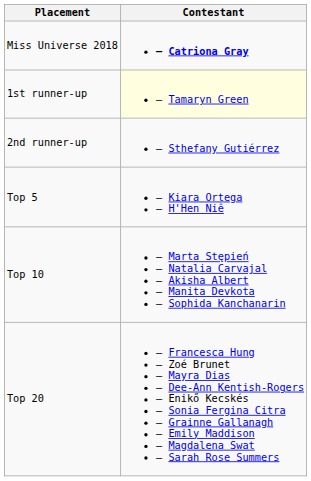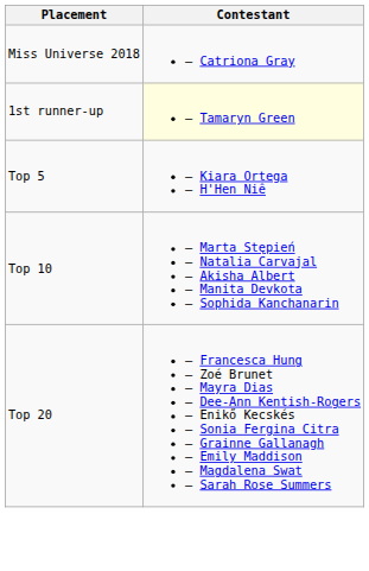 <table class="wikitable sortable" style="font-size: 95%;">
 <tr>
 <th>Placement</th>
 <th>Contestant</th>
 </tr>
 <tr>
 <td>Miss Universe 2018</td>
-<td><strong><br><ul><li> – <a href='#'>Catriona Gray</a></li></ul></strong></td>
+<td><br><ul><li> – <a href='#'>Catriona Gray</a></li></ul></td>
 </tr>
 <tr>
 <td>1st runner-up</td>
 <td style="background: lightyellow;"><br><ul><li> – <a href='#'>Tamaryn Green</a></li></ul></td>
-</tr>
-<tr>
-<td>2nd runner-up</td>
-<td><br><ul><li> – <a href='#'>Sthefany Gutiérrez</a></li></ul></td>
 </tr>
 <tr>
 <td>Top 5</td>
 <td><br><ul><li> – <a href='#'>Kiara Ortega</a></li><li> – <a href='#'>H'Hen Niê</a></li></ul></td>
 </tr>
 <tr>
 <td>Top 10</td>
 <td><br><ul><li> – <a href='#'>Marta Stępień</a></li><li> – <a href='#'>Natalia Carvajal</a></li><li> – <a href='#'>Akisha Albert</a></li><li> – <a href='#'>Manita Devkota</a></li><li> – <a href='#'>Sophida Kanchanarin</a></li></ul></td>
 </tr>
 <tr>
 <td>Top 20</td>
 <td><br><ul><li> – <a href='#'>Francesca Hung</a></li><li> – Zoé Brunet</li><li> – <a href='#'>Mayra Dias</a></li><li> – <a href='#'>Dee-Ann Kentish-Rogers</a></li><li> – Enikő Kecskés</li><li> – <a href='#'>Sonia Fergina Citra</a></li><li> – <a href='#'>Grainne Gallanagh</a></li><li> – <a href='#'>Emily Maddison</a></li><li> – <a href='#'>Magdalena Swat</a></li><li> – <a href='#'>Sarah Rose Summers</a></li></ul></td>
 </tr>
 </table>
